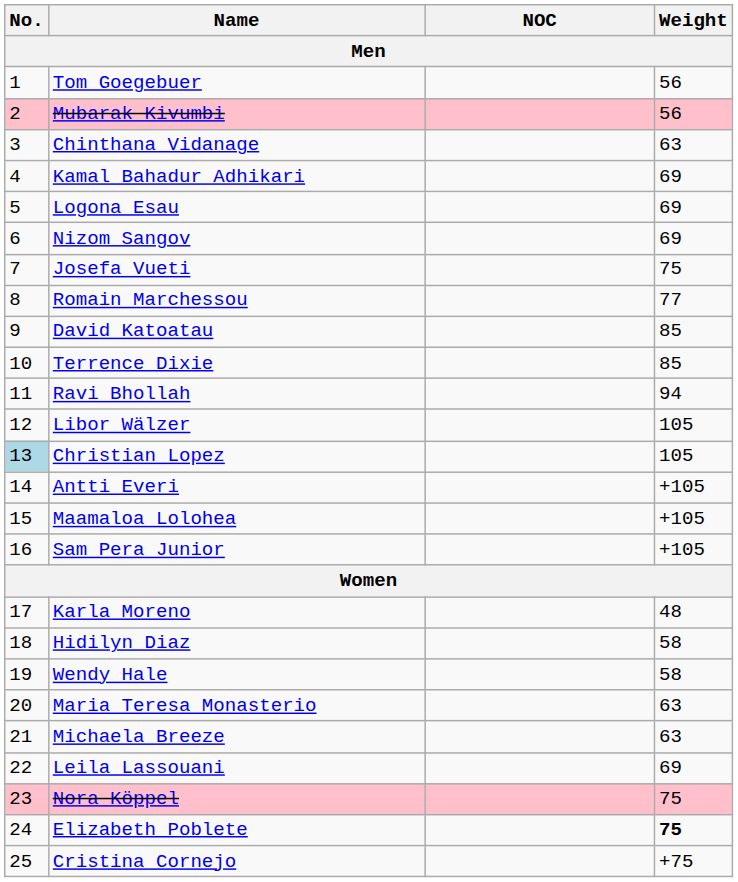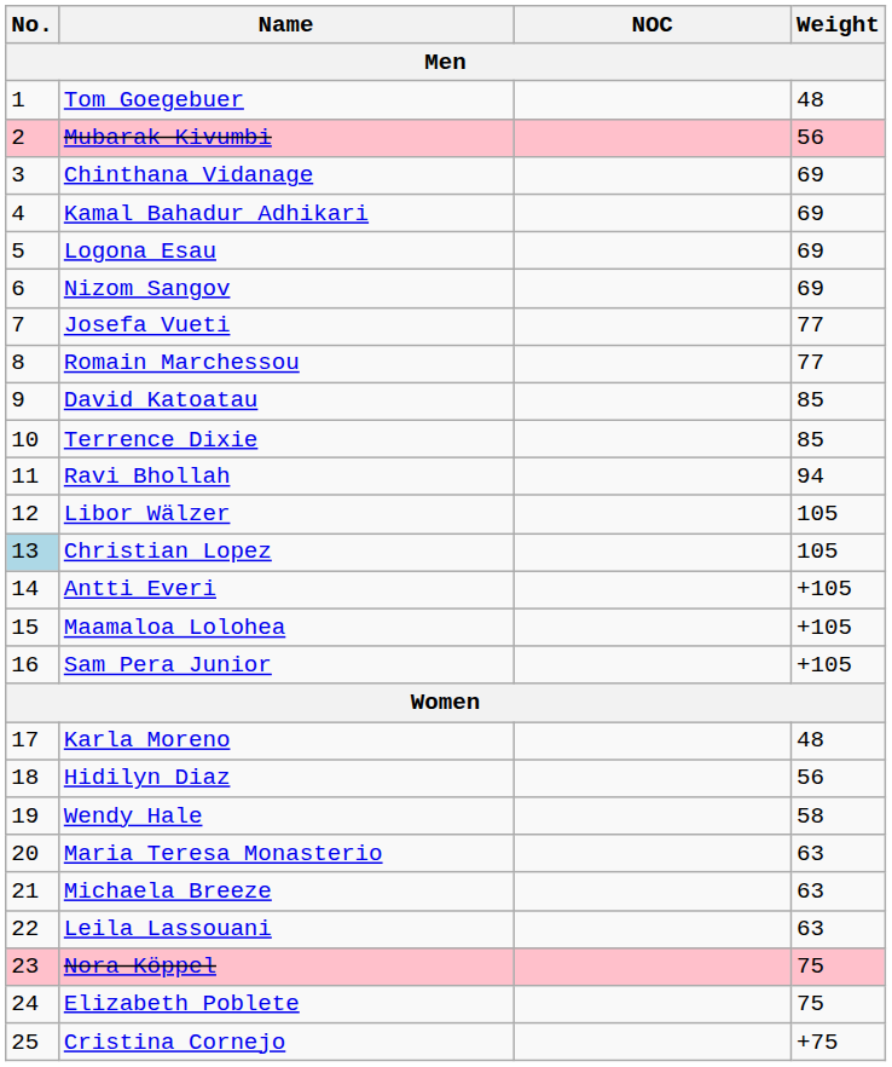 <table class="wikitable">
 <tr>
 <th width=20>No.</th>
 <th width=250>Name</th>
 <th width=150>NOC</th>
 <th width=30>Weight</th>
 </tr>
 <tr>
 <th colspan="4">Men</th>
 </tr>
 <tr>
 <td>1</td>
 <td><a href='#'>Tom Goegebuer</a></td>
 <td></td>
-<td>56</td>
+<td>48</td>
 </tr>
 <tr bgcolor=#FFC0CB>
 <td>2</td>
 <td><s><a href='#'>Mubarak Kivumbi</a></s></td>
 <td></td>
 <td>56</td>
 </tr>
 <tr>
 <td>3</td>
 <td><a href='#'>Chinthana Vidanage</a></td>
 <td></td>
-<td>63</td>
+<td>69</td>
 </tr>
 <tr>
 <td>4</td>
 <td><a href='#'>Kamal Bahadur Adhikari</a></td>
 <td></td>
 <td>69</td>
 </tr>
 <tr>
 <td>5</td>
 <td><a href='#'>Logona Esau</a></td>
 <td></td>
 <td>69</td>
 </tr>
 <tr>
 <td>6</td>
 <td><a href='#'>Nizom Sangov</a></td>
 <td></td>
 <td>69</td>
 </tr>
 <tr>
 <td>7</td>
 <td><a href='#'>Josefa Vueti</a></td>
 <td></td>
-<td>75</td>
+<td>77</td>
 </tr>
 <tr>
 <td>8</td>
 <td><a href='#'>Romain Marchessou</a></td>
 <td></td>
 <td>77</td>
 </tr>
 <tr>
 <td>9</td>
 <td><a href='#'>David Katoatau</a></td>
 <td></td>
 <td>85</td>
 </tr>
 <tr>
 <td>10</td>
 <td><a href='#'>Terrence Dixie</a></td>
 <td></td>
 <td>85</td>
 </tr>
 <tr>
 <td>11</td>
 <td><a href='#'>Ravi Bhollah</a></td>
 <td></td>
 <td>94</td>
 </tr>
 <tr>
 <td>12</td>
 <td><a href='#'>Libor Wälzer</a></td>
 <td></td>
 <td>105</td>
 </tr>
 <tr>
 <td style="background: lightblue;">13</td>
 <td><a href='#'>Christian Lopez</a></td>
 <td></td>
 <td>105</td>
 </tr>
 <tr>
 <td>14</td>
 <td><a href='#'>Antti Everi</a></td>
 <td></td>
 <td>+105</td>
 </tr>
 <tr>
 <td>15</td>
 <td><a href='#'>Maamaloa Lolohea</a></td>
 <td></td>
 <td>+105</td>
 </tr>
 <tr>
 <td>16</td>
 <td><a href='#'>Sam Pera Junior</a></td>
 <td></td>
 <td>+105</td>
 </tr>
 <tr>
 <th colspan="4">Women</th>
 </tr>
 <tr>
 <td>17</td>
 <td><a href='#'>Karla Moreno</a></td>
 <td></td>
 <td>48</td>
 </tr>
 <tr>
 <td>18</td>
 <td><a href='#'>Hidilyn Diaz</a></td>
 <td></td>
-<td>58</td>
+<td>56</td>
 </tr>
 <tr>
 <td>19</td>
 <td><a href='#'>Wendy Hale</a></td>
 <td></td>
 <td>58</td>
 </tr>
 <tr>
 <td>20</td>
 <td><a href='#'>Maria Teresa Monasterio</a></td>
 <td></td>
 <td>63</td>
 </tr>
 <tr>
 <td>21</td>
 <td><a href='#'>Michaela Breeze</a></td>
 <td></td>
 <td>63</td>
 </tr>
 <tr>
 <td>22</td>
 <td><a href='#'>Leila Lassouani</a></td>
 <td></td>
-<td>69</td>
+<td>63</td>
 </tr>
 <tr bgcolor=#FFC0CB>
 <td>23</td>
 <td><s><a href='#'>Nora Köppel</a></s></td>
 <td></td>
 <td>75</td>
 </tr>
 <tr>
 <td>24</td>
 <td><a href='#'>Elizabeth Poblete</a></td>
 <td></td>
-<td><strong>75</strong></td>
+<td>75</td>
 </tr>
 <tr>
 <td>25</td>
 <td><a href='#'>Cristina Cornejo</a></td>
 <td></td>
 <td>+75</td>
 </tr>
 </table>
